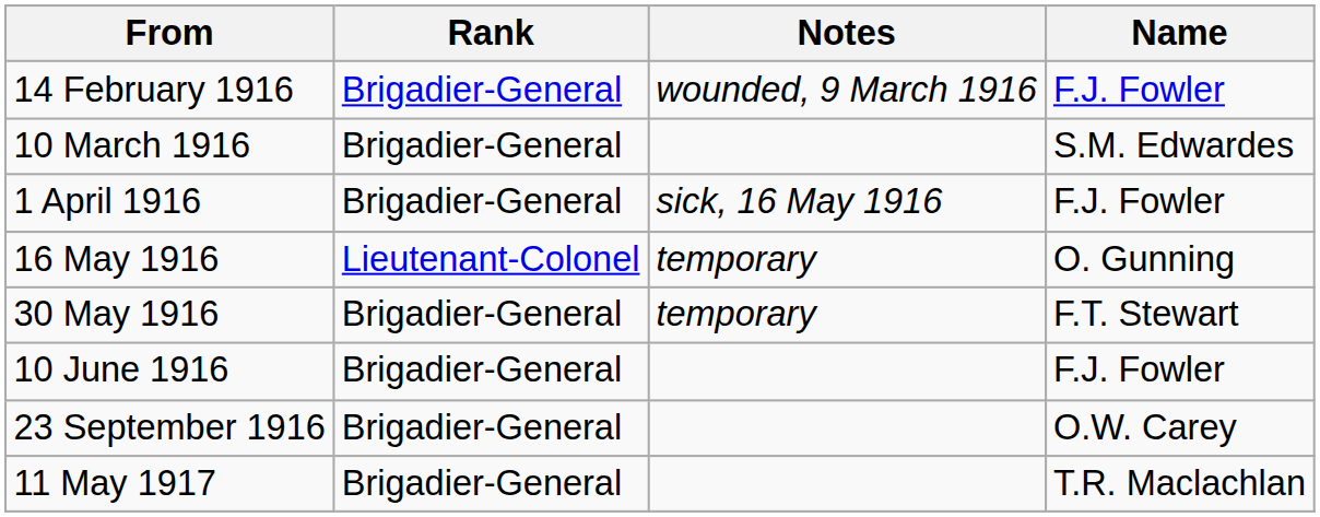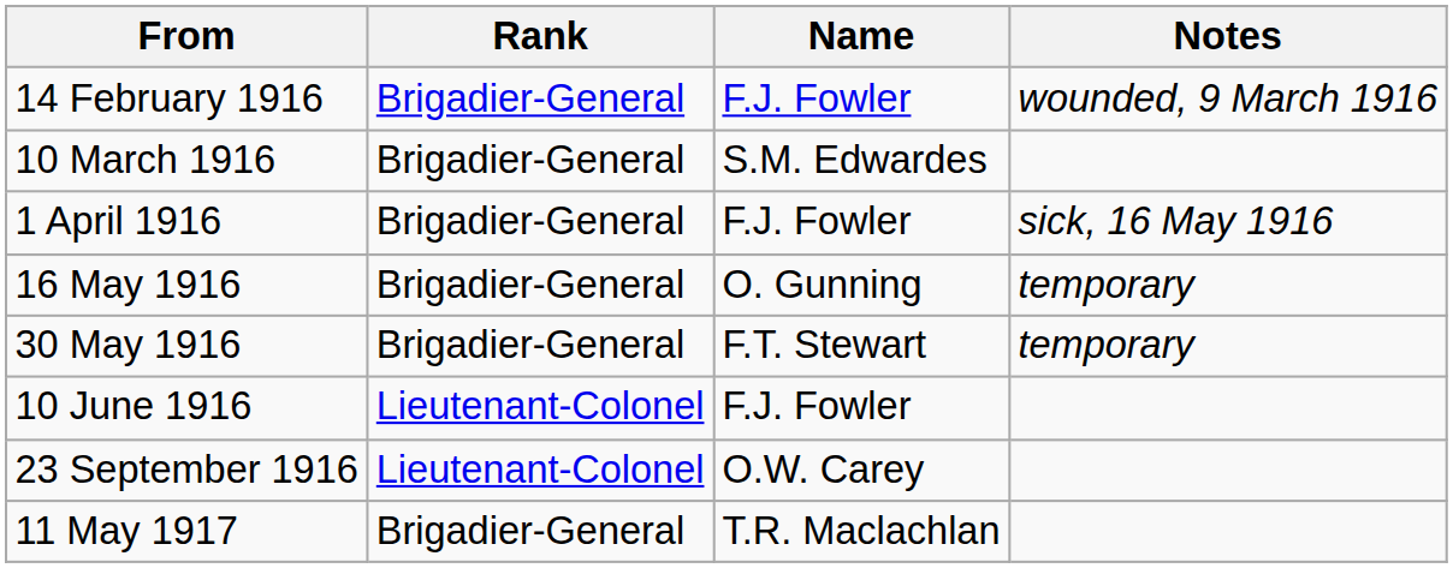 <table class="wikitable">
 <tr>
 <th>From</th>
 <th>Rank</th>
+<th>Name</th>
 <th>Notes</th>
-<th>Name</th>
 </tr>
 <tr>
 <td>14 February 1916</td>
 <td><a href='#'>Brigadier-General</a></td>
+<td><a href='#'>F.J. Fowler</a></td>
 <td><em>wounded, 9 March 1916</em></td>
-<td><a href='#'>F.J. Fowler</a></td>
 </tr>
 <tr>
 <td>10 March 1916</td>
 <td>Brigadier-General</td>
+<td>S.M. Edwardes</td>
 <td></td>
-<td>S.M. Edwardes</td>
 </tr>
 <tr>
 <td>1 April 1916</td>
 <td>Brigadier-General</td>
+<td>F.J. Fowler</td>
 <td><em>sick, 16 May 1916</em></td>
-<td>F.J. Fowler</td>
 </tr>
 <tr>
 <td>16 May 1916</td>
-<td><a href='#'>Lieutenant-Colonel</a></td>
+<td>Brigadier-General</td>
+<td>O. Gunning</td>
 <td><em>temporary</em></td>
-<td>O. Gunning</td>
 </tr>
 <tr>
 <td>30 May 1916</td>
 <td>Brigadier-General</td>
+<td>F.T. Stewart</td>
 <td><em>temporary</em></td>
-<td>F.T. Stewart</td>
 </tr>
 <tr>
 <td>10 June 1916</td>
-<td>Brigadier-General</td>
+<td><a href='#'>Lieutenant-Colonel</a></td>
+<td>F.J. Fowler</td>
 <td></td>
-<td>F.J. Fowler</td>
 </tr>
 <tr>
 <td>23 September 1916</td>
-<td>Brigadier-General</td>
+<td><a href='#'>Lieutenant-Colonel</a></td>
+<td>O.W. Carey</td>
 <td></td>
-<td>O.W. Carey</td>
 </tr>
 <tr>
 <td>11 May 1917</td>
 <td>Brigadier-General</td>
+<td>T.R. Maclachlan</td>
 <td></td>
-<td>T.R. Maclachlan</td>
 </tr>
 </table>
